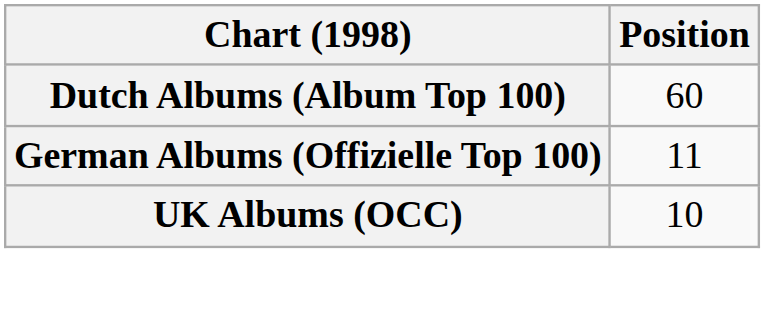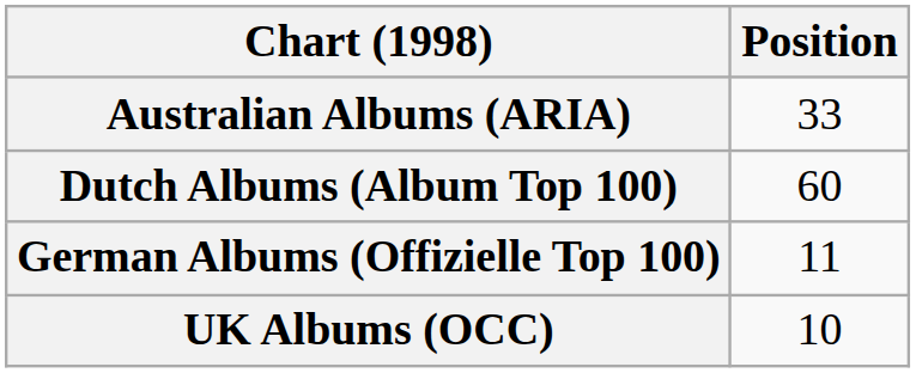 <table class="wikitable sortable plainrowheaders" style="text-align:center">
 <tr>
 <th scope="col">Chart (1998)</th>
 <th scope="col">Position</th>
+</tr>
+<tr>
+<th scope="row">Australian Albums (ARIA)</th>
+<td>33</td>
 </tr>
 <tr>
 <th scope="row">Dutch Albums (Album Top 100)</th>
 <td>60</td>
 </tr>
 <tr>
 <th scope="row">German Albums (Offizielle Top 100)</th>
 <td>11</td>
 </tr>
 <tr>
 <th scope="row">UK Albums (OCC)</th>
 <td>10</td>
 </tr>
 </table>
